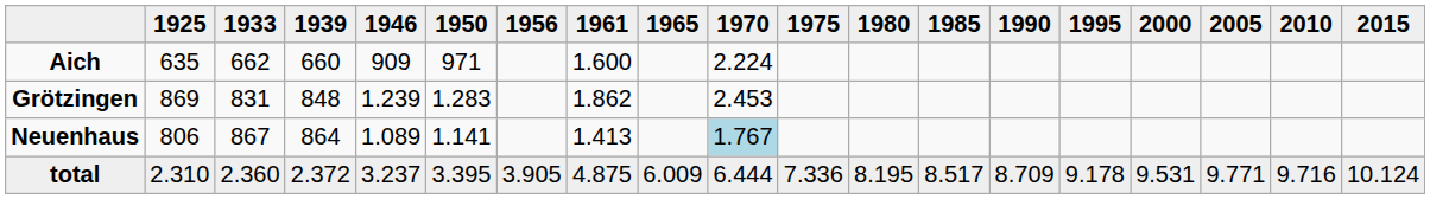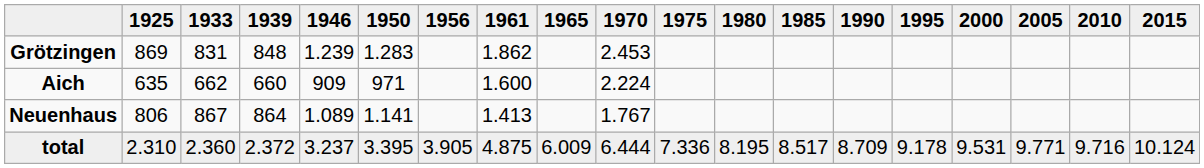 <table class="wikitable">
 <tr>
 <th style="background:#EFEFEF"></th>
 <th style="background:#EFEFEF" width="38">1925</th>
 <th style="background:#EFEFEF" width="38">1933</th>
 <th style="background:#EFEFEF" width="38">1939</th>
 <th style="background:#EFEFEF" width="38">1946</th>
 <th style="background:#EFEFEF" width="38">1950</th>
 <th style="background:#EFEFEF" width="38">1956</th>
 <th style="background:#EFEFEF" width="38">1961</th>
 <th style="background:#EFEFEF" width="38">1965</th>
 <th style="background:#EFEFEF" width="38">1970</th>
 <th style="background:#EFEFEF" width="38">1975</th>
 <th style="background:#EFEFEF" width="38">1980</th>
 <th style="background:#EFEFEF" width="38">1985</th>
 <th style="background:#EFEFEF" width="38">1990</th>
 <th style="background:#EFEFEF" width="38">1995</th>
 <th style="background:#EFEFEF" width="38">2000</th>
 <th style="background:#EFEFEF" width="38">2005</th>
 <th style="background:#EFEFEF" width="38">2010</th>
 <th style="background:#EFEFEF" width="38">2015</th>
 </tr>
 <tr align="center">
+<td><strong>Grötzingen</strong></td>
+<td>869</td>
+<td>831</td>
+<td>848</td>
+<td>1.239</td>
+<td>1.283</td>
+<td></td>
+<td>1.862</td>
+<td></td>
+<td>2.453</td>
+<td></td>
+<td></td>
+<td></td>
+<td></td>
+<td></td>
+<td></td>
+<td></td>
+<td></td>
+<td></td>
+</tr>
+<tr align="center">
 <td><strong>Aich</strong></td>
 <td>635</td>
 <td>662</td>
 <td>660</td>
 <td>909</td>
 <td>971</td>
 <td></td>
 <td>1.600</td>
 <td></td>
 <td>2.224</td>
 <td></td>
 <td></td>
 <td></td>
 <td></td>
 <td></td>
 <td></td>
 <td></td>
 <td></td>
 <td></td>
 </tr>
 <tr align="center">
-<td><strong>Grötzingen</strong></td>
-<td>869</td>
-<td>831</td>
-<td>848</td>
-<td>1.239</td>
-<td>1.283</td>
-<td></td>
-<td>1.862</td>
-<td></td>
-<td>2.453</td>
-<td></td>
-<td></td>
-<td></td>
-<td></td>
-<td></td>
-<td></td>
-<td></td>
-<td></td>
-<td></td>
-</tr>
-<tr align="center">
 <td><strong>Neuenhaus</strong></td>
 <td>806</td>
 <td>867</td>
 <td>864</td>
 <td>1.089</td>
 <td>1.141</td>
 <td></td>
 <td>1.413</td>
 <td></td>
-<td style="background: lightblue;">1.767</td>
+<td>1.767</td>
 <td></td>
 <td></td>
 <td></td>
 <td></td>
 <td></td>
 <td></td>
 <td></td>
 <td></td>
 <td></td>
 </tr>
 <tr align="center">
 <th style="background:#EFEFEF">total</th>
 <td bgcolor="#efefef">2.310</td>
 <td bgcolor="#efefef">2.360</td>
 <td bgcolor="#efefef">2.372</td>
 <td bgcolor="#efefef">3.237</td>
 <td bgcolor="#efefef">3.395</td>
 <td bgcolor="#efefef">3.905</td>
 <td bgcolor="#efefef">4.875</td>
 <td bgcolor="#efefef">6.009</td>
 <td bgcolor="#efefef">6.444</td>
 <td bgcolor="#efefef">7.336</td>
 <td bgcolor="#efefef">8.195</td>
 <td bgcolor="#efefef">8.517</td>
 <td bgcolor="#efefef">8.709</td>
 <td bgcolor="#efefef">9.178</td>
 <td bgcolor="#efefef">9.531</td>
 <td bgcolor="#efefef">9.771</td>
 <td bgcolor="#efefef">9.716</td>
 <td bgcolor="#efefef">10.124</td>
 </tr>
 </table>
